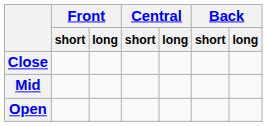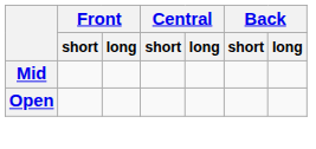 <table class="wikitable">
 <tr>
 <th rowspan="2"></th>
 <th colspan="2"><a href='#'>Front</a></th>
 <th colspan="2"><a href='#'>Central</a></th>
 <th colspan="2"><a href='#'>Back</a></th>
 </tr>
 <tr>
 <th><small>short</small></th>
 <th><small>long</small></th>
 <th><small>short</small></th>
 <th><small>long</small></th>
 <th><small>short</small></th>
 <th><small>long</small></th>
-</tr>
-<tr style="text-align: center;">
-<th><a href='#'>Close</a></th>
-<td> <strong></strong></td>
-<td> <strong></strong></td>
-<td></td>
-<td></td>
-<td> <strong></strong></td>
-<td> <strong></strong></td>
 </tr>
 <tr style="text-align: center;">
 <th><a href='#'>Mid</a></th>
 <td> <strong></strong></td>
 <td> <strong></strong></td>
 <td></td>
 <td></td>
 <td> <strong></strong></td>
 <td> <strong></strong></td>
 </tr>
 <tr style="text-align: center;">
 <th><a href='#'>Open</a></th>
 <td></td>
 <td></td>
 <td> <strong></strong></td>
 <td> <strong></strong></td>
 <td></td>
 <td></td>
 </tr>
 </table>
